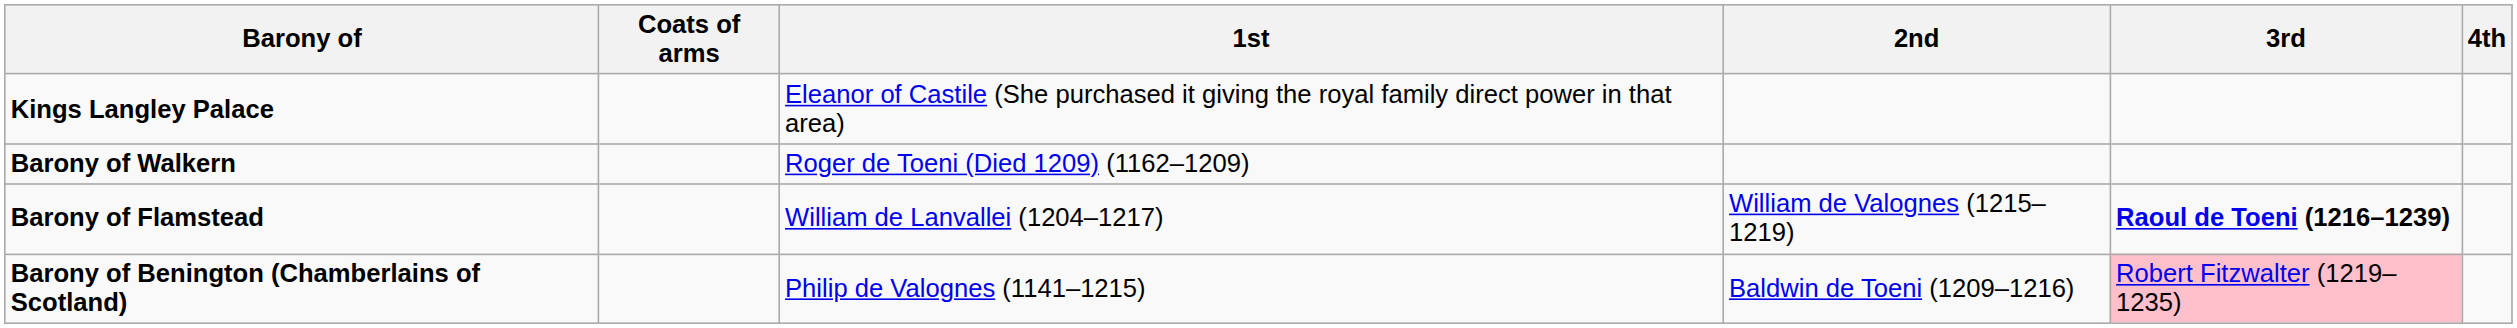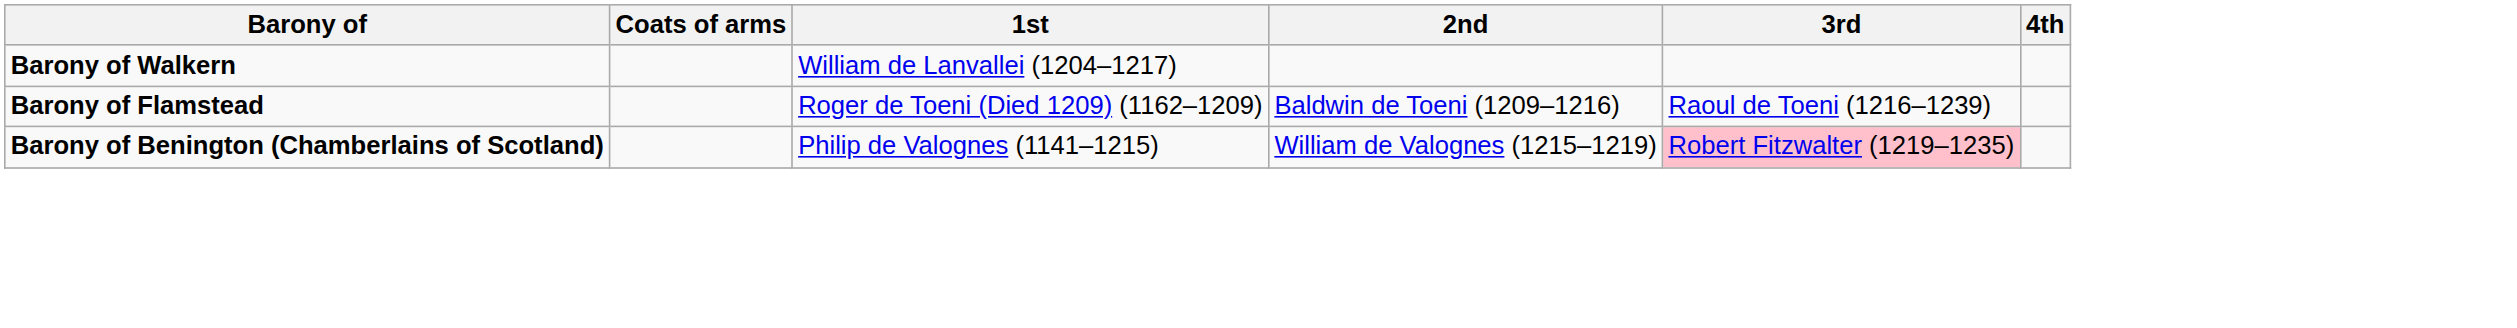 <table class="wikitable">
 <tr>
 <th>Barony of</th>
 <th>Coats of arms</th>
 <th>1st</th>
 <th>2nd</th>
 <th>3rd</th>
 <th>4th</th>
 </tr>
 <tr>
-<td><strong>Kings Langley Palace</strong></td>
-<td></td>
-<td><a href='#'>Eleanor of Castile</a> (She purchased it giving the royal family direct power in that area)</td>
-<td></td>
-<td></td>
-<td></td>
-</tr>
-<tr>
 <td><strong>Barony of Walkern</strong></td>
 <td></td>
-<td><a href='#'>Roger de Toeni (Died 1209)</a> (1162–1209)</td>
+<td><a href='#'>William de Lanvallei</a> (1204–1217)</td>
 <td></td>
 <td></td>
 <td></td>
 </tr>
 <tr>
 <td><strong>Barony of Flamstead</strong></td>
 <td></td>
-<td><a href='#'>William de Lanvallei</a> (1204–1217)</td>
-<td><a href='#'>William de Valognes</a> (1215–1219)</td>
-<td><strong><a href='#'>Raoul de Toeni</a> (1216–1239)</strong></td>
+<td><a href='#'>Roger de Toeni (Died 1209)</a> (1162–1209)</td>
+<td><a href='#'>Baldwin de Toeni</a> (1209–1216)</td>
+<td><a href='#'>Raoul de Toeni</a> (1216–1239)</td>
 <td></td>
 </tr>
 <tr>
 <td><strong>Barony of Benington (Chamberlains of Scotland)</strong></td>
 <td></td>
 <td><a href='#'>Philip de Valognes</a> (1141–1215)</td>
-<td><a href='#'>Baldwin de Toeni</a> (1209–1216)</td>
+<td><a href='#'>William de Valognes</a> (1215–1219)</td>
 <td style="background: pink;"><a href='#'>Robert Fitzwalter</a> (1219–1235)</td>
 <td></td>
 </tr>
 </table>
